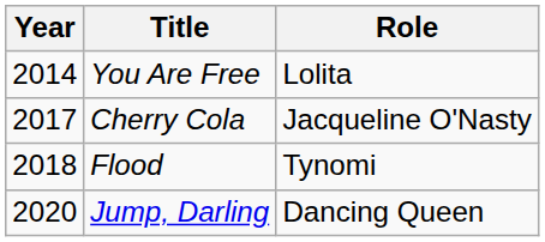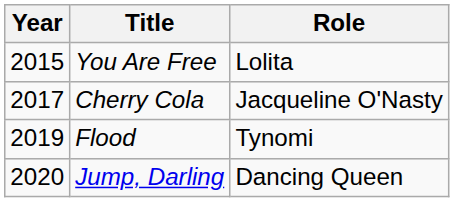 <table class="wikitable plainrowheaders sortable">
 <tr>
 <th scope="col">Year</th>
 <th scope="col">Title</th>
 <th scope="col">Role</th>
 </tr>
 <tr>
-<td>2014</td>
+<td>2015</td>
 <td><em>You Are Free</em></td>
 <td>Lolita</td>
 </tr>
 <tr>
 <td>2017</td>
 <td><em>Cherry Cola</em></td>
 <td>Jacqueline O'Nasty</td>
 </tr>
 <tr>
-<td>2018</td>
+<td>2019</td>
 <td><em>Flood</em></td>
 <td>Tynomi</td>
 </tr>
 <tr>
 <td>2020</td>
 <td><em><a href='#'>Jump, Darling</a></em></td>
 <td>Dancing Queen</td>
 </tr>
 </table>
